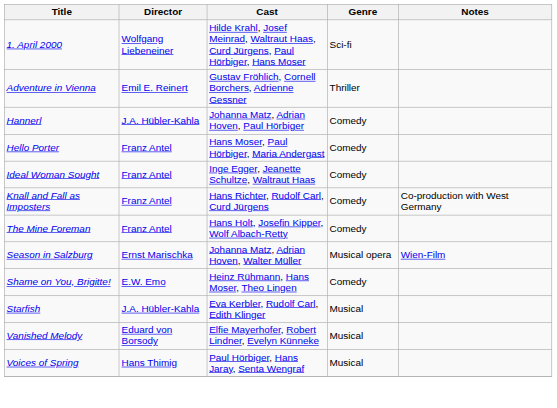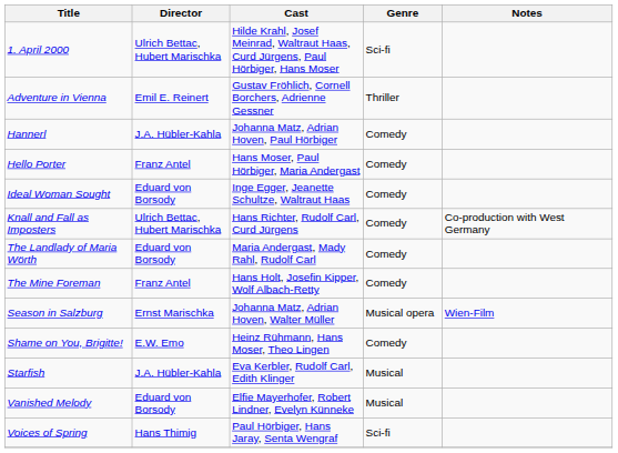 <table class="wikitable" width= "100%">
 <tr>
 <th width=21%>Title</th>
 <th width=16%>Director</th>
 <th width=22%>Cast</th>
 <th width=13%>Genre</th>
 <th width=28%>Notes</th>
 </tr>
 <tr>
 <td><em><a href='#'>1. April 2000</a></em></td>
-<td><a href='#'>Wolfgang Liebeneiner</a></td>
+<td><a href='#'>Ulrich Bettac</a>, <a href='#'>Hubert Marischka</a></td>
 <td><a href='#'>Hilde Krahl</a>, <a href='#'>Josef Meinrad</a>, <a href='#'>Waltraut Haas</a>, <a href='#'>Curd Jürgens</a>, <a href='#'>Paul Hörbiger</a>, <a href='#'>Hans Moser</a></td>
 <td>Sci-fi</td>
 <td></td>
 </tr>
 <tr>
 <td><em><a href='#'>Adventure in Vienna</a></em></td>
 <td><a href='#'>Emil E. Reinert</a></td>
 <td><a href='#'>Gustav Fröhlich</a>, <a href='#'>Cornell Borchers</a>, <a href='#'>Adrienne Gessner</a></td>
 <td>Thriller</td>
 <td></td>
 </tr>
 <tr>
 <td><em><a href='#'>Hannerl</a></em></td>
 <td><a href='#'>J.A. Hübler-Kahla</a></td>
 <td><a href='#'>Johanna Matz</a>, <a href='#'>Adrian Hoven</a>, <a href='#'>Paul Hörbiger</a></td>
 <td>Comedy</td>
 <td></td>
 </tr>
 <tr>
 <td><em><a href='#'>Hello Porter</a></em></td>
 <td><a href='#'>Franz Antel</a></td>
 <td><a href='#'>Hans Moser</a>, <a href='#'>Paul Hörbiger</a>, <a href='#'>Maria Andergast</a></td>
 <td>Comedy</td>
 <td></td>
 </tr>
 <tr>
 <td><em><a href='#'>Ideal Woman Sought</a></em></td>
-<td><a href='#'>Franz Antel</a></td>
+<td><a href='#'>Eduard von Borsody</a></td>
 <td><a href='#'>Inge Egger</a>, <a href='#'>Jeanette Schultze</a>, <a href='#'>Waltraut Haas</a></td>
 <td>Comedy</td>
 <td></td>
 </tr>
 <tr>
 <td><em><a href='#'>Knall and Fall as Imposters</a></em></td>
-<td><a href='#'>Franz Antel</a></td>
+<td><a href='#'>Ulrich Bettac</a>, <a href='#'>Hubert Marischka</a></td>
 <td><a href='#'>Hans Richter</a>, <a href='#'>Rudolf Carl</a>, <a href='#'>Curd Jürgens</a></td>
 <td>Comedy</td>
 <td>Co-production with West Germany</td>
+</tr>
+<tr>
+<td><em><a href='#'>The Landlady of Maria Wörth</a></em></td>
+<td><a href='#'>Eduard von Borsody</a></td>
+<td><a href='#'>Maria Andergast</a>, <a href='#'>Mady Rahl</a>, <a href='#'>Rudolf Carl</a></td>
+<td>Comedy</td>
+<td></td>
 </tr>
 <tr>
 <td><em><a href='#'>The Mine Foreman</a></em></td>
 <td><a href='#'>Franz Antel</a></td>
 <td><a href='#'>Hans Holt</a>, <a href='#'>Josefin Kipper</a>, <a href='#'>Wolf Albach-Retty</a></td>
 <td>Comedy</td>
 <td></td>
 </tr>
 <tr>
 <td><em><a href='#'>Season in Salzburg</a></em></td>
 <td><a href='#'>Ernst Marischka</a></td>
 <td><a href='#'>Johanna Matz</a>, <a href='#'>Adrian Hoven</a>, <a href='#'>Walter Müller</a></td>
 <td>Musical opera</td>
 <td><a href='#'>Wien-Film</a></td>
 </tr>
 <tr>
 <td><em><a href='#'>Shame on You, Brigitte!</a></em></td>
 <td><a href='#'>E.W. Emo</a></td>
 <td><a href='#'>Heinz Rühmann</a>, <a href='#'>Hans Moser</a>, <a href='#'>Theo Lingen</a></td>
 <td>Comedy</td>
 <td></td>
 </tr>
 <tr>
 <td><em><a href='#'>Starfish</a></em></td>
 <td><a href='#'>J.A. Hübler-Kahla</a></td>
 <td><a href='#'>Eva Kerbler</a>, <a href='#'>Rudolf Carl</a>, <a href='#'>Edith Klinger</a></td>
 <td>Musical</td>
 <td></td>
 </tr>
 <tr>
 <td><em><a href='#'>Vanished Melody</a></em></td>
 <td><a href='#'>Eduard von Borsody</a></td>
 <td><a href='#'>Elfie Mayerhofer</a>, <a href='#'>Robert Lindner</a>, <a href='#'>Evelyn Künneke</a></td>
 <td>Musical</td>
 <td></td>
 </tr>
 <tr>
 <td><em><a href='#'>Voices of Spring</a></em></td>
 <td><a href='#'>Hans Thimig</a></td>
 <td><a href='#'>Paul Hörbiger</a>, <a href='#'>Hans Jaray</a>, <a href='#'>Senta Wengraf</a></td>
-<td>Musical</td>
+<td>Sci-fi</td>
 <td></td>
 </tr>
 <tr>
 </tr>
 </table>
